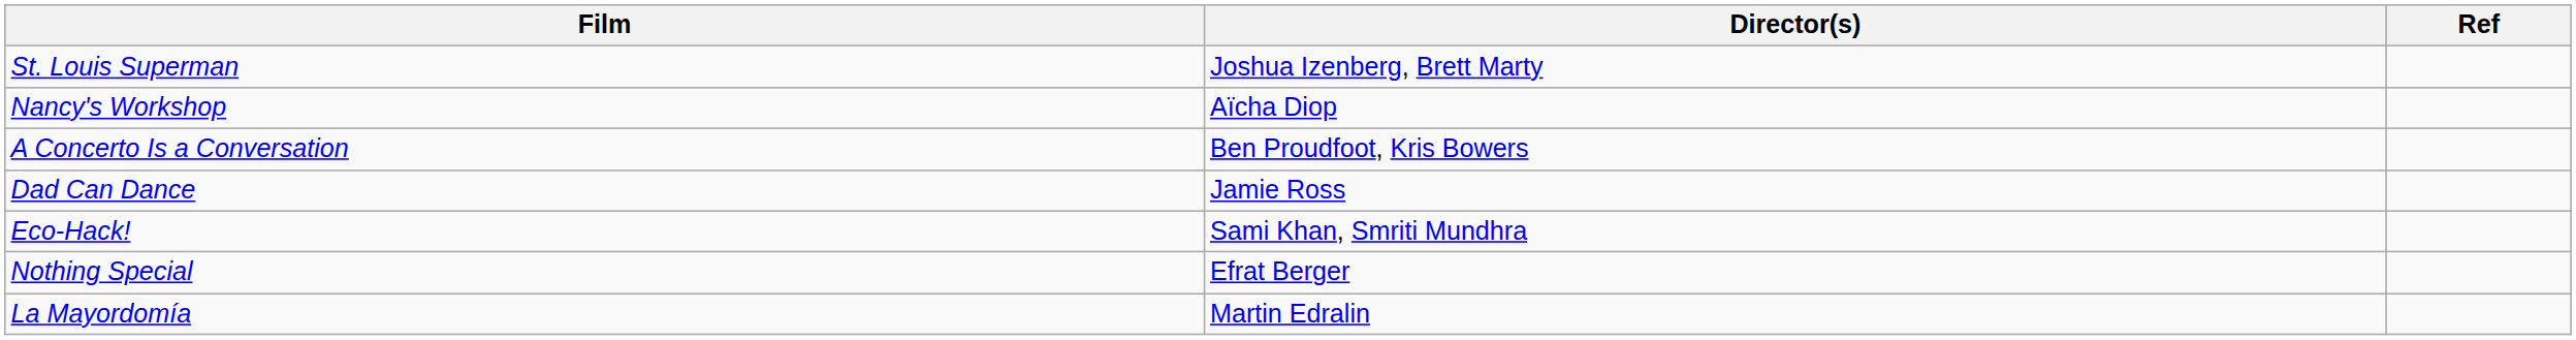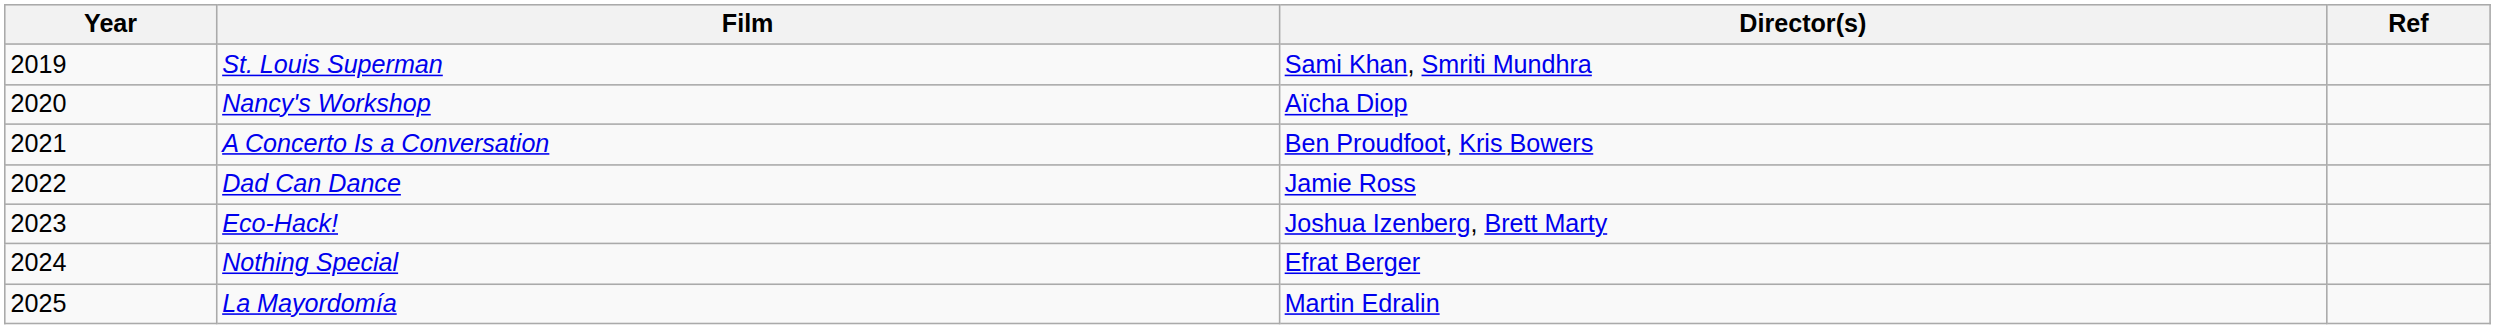 <table class = "wikitable sortable" width=100%>
 <tr>
+<th>Year</th>
 <th>Film</th>
 <th>Director(s)</th>
 <th>Ref</th>
 </tr>
 <tr>
+<td>2019</td>
 <td><em><a href='#'>St. Louis Superman</a></em></td>
-<td><a href='#'>Joshua Izenberg</a>, <a href='#'>Brett Marty</a></td>
+<td><a href='#'>Sami Khan</a>, <a href='#'>Smriti Mundhra</a></td>
 <td></td>
 </tr>
 <tr>
+<td>2020</td>
 <td><em><a href='#'>Nancy's Workshop</a></em></td>
 <td><a href='#'>Aïcha Diop</a></td>
 <td></td>
 </tr>
 <tr>
+<td>2021</td>
 <td><em><a href='#'>A Concerto Is a Conversation</a></em></td>
 <td><a href='#'>Ben Proudfoot</a>, <a href='#'>Kris Bowers</a></td>
 <td></td>
 </tr>
 <tr>
+<td>2022</td>
 <td><em><a href='#'>Dad Can Dance</a></em></td>
 <td><a href='#'>Jamie Ross</a></td>
 <td></td>
 </tr>
 <tr>
+<td>2023</td>
 <td><em><a href='#'>Eco-Hack!</a></em></td>
-<td><a href='#'>Sami Khan</a>, <a href='#'>Smriti Mundhra</a></td>
+<td><a href='#'>Joshua Izenberg</a>, <a href='#'>Brett Marty</a></td>
 <td></td>
 </tr>
 <tr>
+<td>2024</td>
 <td><em><a href='#'>Nothing Special</a></em></td>
 <td><a href='#'>Efrat Berger</a></td>
 <td></td>
 </tr>
 <tr>
+<td>2025</td>
 <td><em><a href='#'>La Mayordomía</a></em></td>
 <td><a href='#'>Martin Edralin</a></td>
 <td></td>
 </tr>
 </table>
